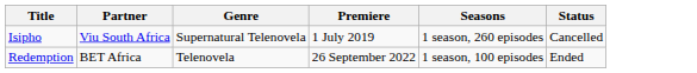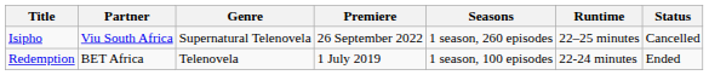 <table class="wikitable">
 <tr>
 <th>Title</th>
 <th>Partner</th>
 <th>Genre</th>
 <th>Premiere</th>
 <th>Seasons</th>
+<th>Runtime</th>
 <th>Status</th>
 </tr>
 <tr>
 <td><a href='#'>Isipho</a></td>
 <td><a href='#'>Viu South Africa</a></td>
 <td>Supernatural Telenovela</td>
-<td>1 July 2019</td>
+<td>26 September 2022</td>
 <td>1 season, 260 episodes</td>
+<td>22–25 minutes</td>
 <td>Cancelled</td>
 </tr>
 <tr>
 <td><a href='#'>Redemption</a></td>
 <td>BET Africa</td>
 <td>Telenovela</td>
-<td>26 September 2022</td>
+<td>1 July 2019</td>
 <td>1 season, 100 episodes</td>
+<td>22-24 minutes</td>
 <td>Ended</td>
 </tr>
 </table>
